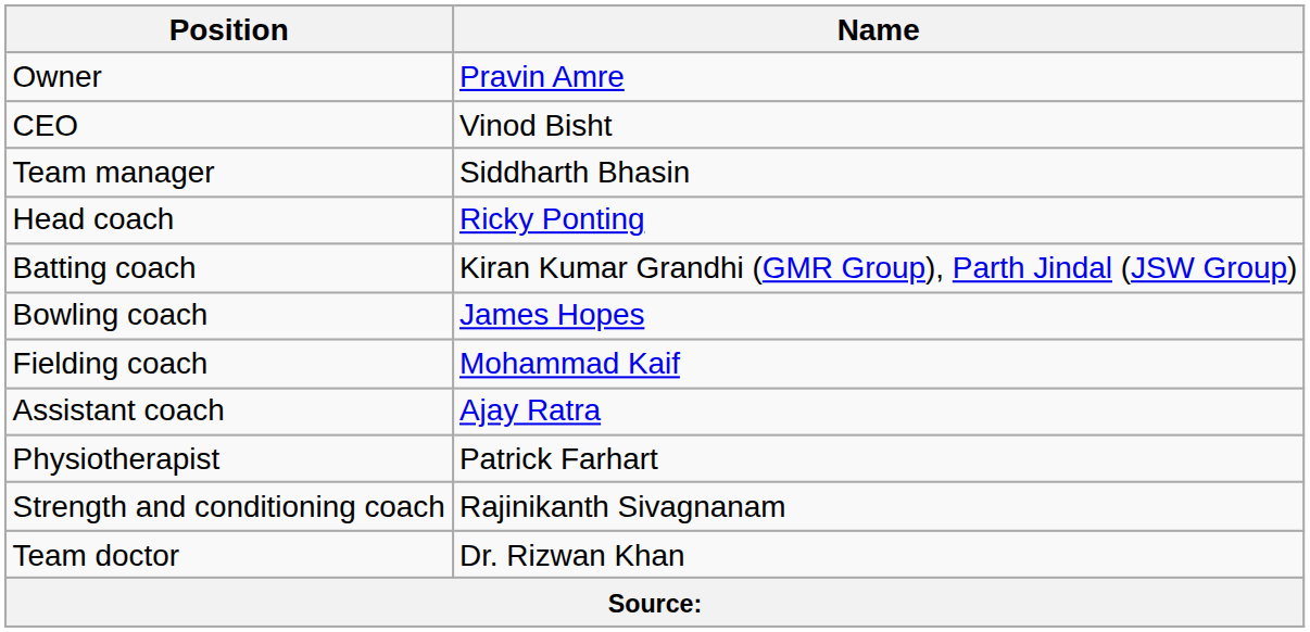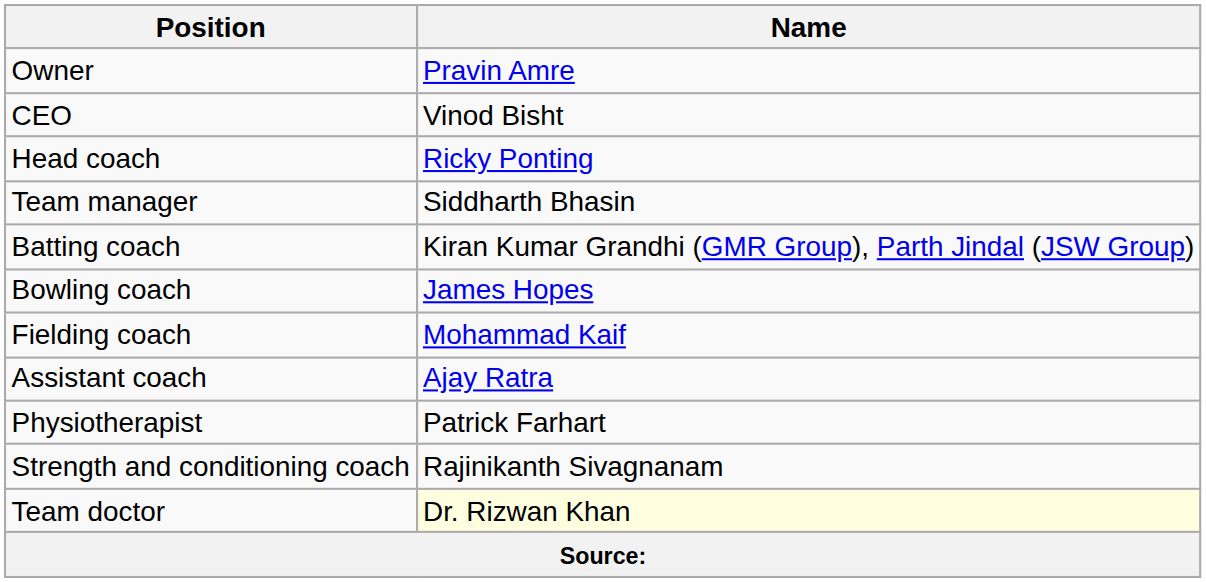 <table class="wikitable"  style="font-size:85%;">
 <tr>
 <th>Position</th>
 <th>Name</th>
 </tr>
 <tr>
 <td>Owner</td>
 <td><a href='#'>Pravin Amre</a></td>
 </tr>
 <tr>
 <td>CEO</td>
 <td>Vinod Bisht</td>
 </tr>
 <tr>
+<td>Head coach</td>
+<td><a href='#'>Ricky Ponting</a></td>
+</tr>
+<tr>
 <td>Team manager</td>
 <td>Siddharth Bhasin</td>
-</tr>
-<tr>
-<td>Head coach</td>
-<td><a href='#'>Ricky Ponting</a></td>
 </tr>
 <tr>
 <td>Batting coach</td>
 <td>Kiran Kumar Grandhi (<a href='#'>GMR Group</a>), <a href='#'>Parth Jindal</a> (<a href='#'>JSW Group</a>)</td>
 </tr>
 <tr>
 <td>Bowling coach</td>
 <td><a href='#'>James Hopes</a></td>
 </tr>
 <tr>
 <td>Fielding coach</td>
 <td><a href='#'>Mohammad Kaif</a></td>
 </tr>
 <tr>
 <td>Assistant coach</td>
 <td><a href='#'>Ajay Ratra</a></td>
 </tr>
 <tr>
 <td>Physiotherapist</td>
 <td>Patrick Farhart</td>
 </tr>
 <tr>
 <td>Strength and conditioning coach</td>
 <td>Rajinikanth Sivagnanam</td>
 </tr>
 <tr>
 <td>Team doctor</td>
-<td>Dr. Rizwan Khan</td>
+<td style="background: lightyellow;">Dr. Rizwan Khan</td>
 </tr>
 <tr>
 <th colspan="2" style="text-align: center;"><small>Source:</small></th>
 </tr>
 </table>
